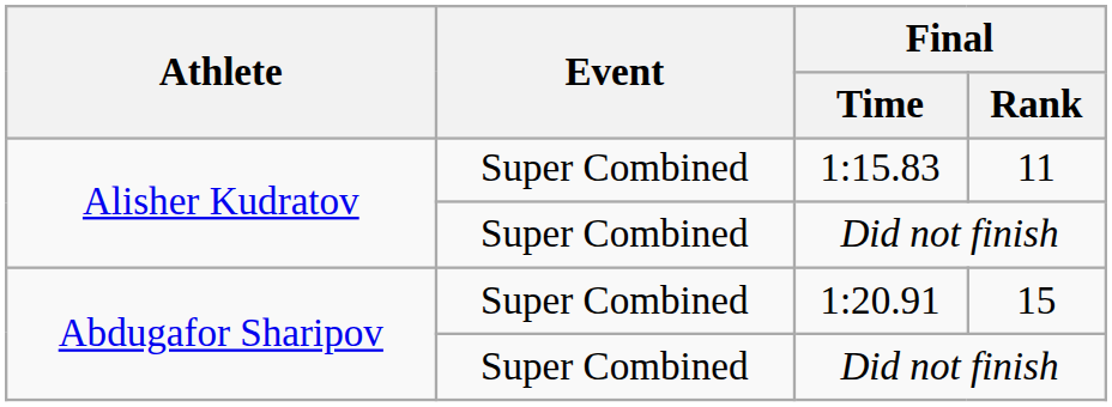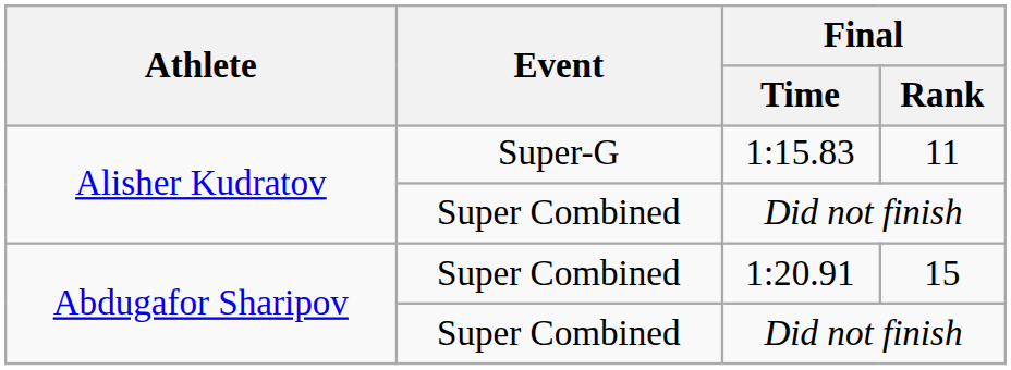 <table class="wikitable" style="font-size:90%; text-align:center; width:400px">
 <tr>
 <th rowspan="2">Athlete</th>
 <th rowspan="2">Event</th>
 <th colspan="2">Final</th>
 </tr>
 <tr>
 <th>Time</th>
 <th>Rank</th>
 </tr>
 <tr>
 <td rowspan=2><a href='#'>Alisher Kudratov</a></td>
-<td>Super Combined</td>
+<td>Super-G</td>
 <td>1:15.83</td>
 <td>11</td>
 </tr>
 <tr>
 <td>Super Combined</td>
 <td colspan=2><em>Did not finish</em></td>
 </tr>
 <tr>
 <td rowspan=2><a href='#'>Abdugafor Sharipov</a></td>
 <td>Super Combined</td>
 <td>1:20.91</td>
 <td>15</td>
 </tr>
 <tr>
 <td>Super Combined</td>
 <td colspan=2><em>Did not finish</em></td>
 </tr>
 </table>
